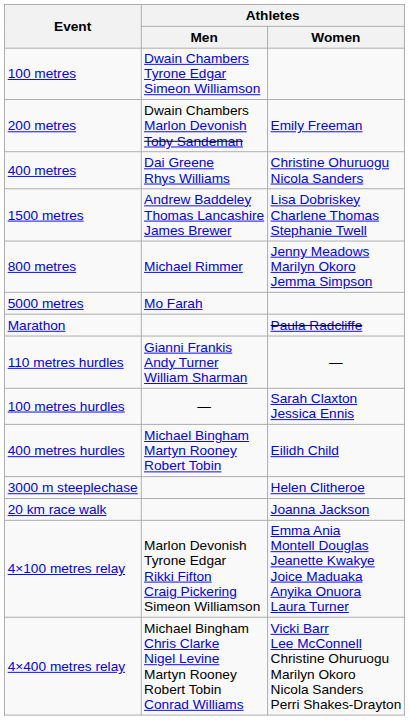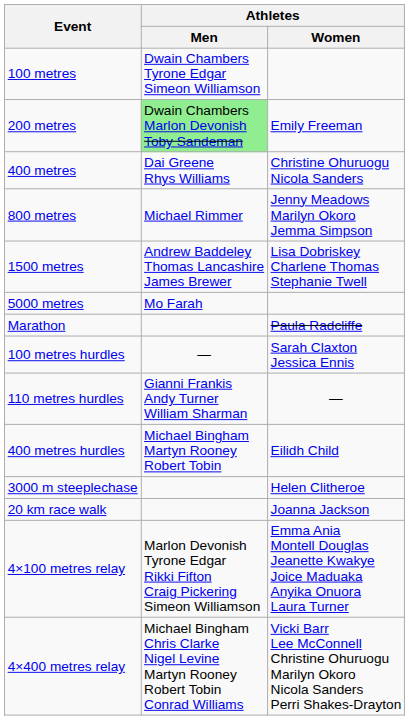 <table class=wikitable style="font-size:90%">
 <tr>
 <th rowspan=2>Event</th>
 <th colspan=2>Athletes</th>
 </tr>
 <tr>
 <th>Men</th>
 <th>Women</th>
 </tr>
 <tr>
 <td><a href='#'>100 metres</a></td>
 <td><a href='#'>Dwain Chambers</a><br><a href='#'>Tyrone Edgar</a><br><a href='#'>Simeon Williamson</a></td>
 <td></td>
 </tr>
 <tr>
 <td><a href='#'>200 metres</a></td>
-<td>Dwain Chambers<br><a href='#'>Marlon Devonish</a><br><s><a href='#'>Toby Sandeman</a></s> </td>
+<td style="background: lightgreen;">Dwain Chambers<br><a href='#'>Marlon Devonish</a><br><s><a href='#'>Toby Sandeman</a></s> </td>
 <td><a href='#'>Emily Freeman</a></td>
 </tr>
 <tr>
 <td><a href='#'>400 metres</a></td>
 <td><a href='#'>Dai Greene</a><br><a href='#'>Rhys Williams</a></td>
 <td><a href='#'>Christine Ohuruogu</a><br><a href='#'>Nicola Sanders</a></td>
 </tr>
 <tr>
+<td><a href='#'>800 metres</a></td>
+<td><a href='#'>Michael Rimmer</a></td>
+<td><a href='#'>Jenny Meadows</a><br><a href='#'>Marilyn Okoro</a><br><a href='#'>Jemma Simpson</a></td>
+</tr>
+<tr>
 <td><a href='#'>1500 metres</a></td>
 <td><a href='#'>Andrew Baddeley</a><br> <a href='#'>Thomas Lancashire</a><br><a href='#'>James Brewer</a></td>
 <td><a href='#'>Lisa Dobriskey</a><br><a href='#'>Charlene Thomas</a><br><a href='#'>Stephanie Twell</a></td>
-</tr>
-<tr>
-<td><a href='#'>800 metres</a></td>
-<td><a href='#'>Michael Rimmer</a></td>
-<td><a href='#'>Jenny Meadows</a><br><a href='#'>Marilyn Okoro</a><br><a href='#'>Jemma Simpson</a></td>
 </tr>
 <tr>
 <td><a href='#'>5000 metres</a></td>
 <td><a href='#'>Mo Farah</a></td>
 <td></td>
 </tr>
 <tr>
 <td><a href='#'>Marathon</a></td>
 <td></td>
 <td><s><a href='#'>Paula Radcliffe</a></s></td>
 </tr>
 <tr>
+<td><a href='#'>100 metres hurdles</a></td>
+<td align=center>—</td>
+<td><a href='#'>Sarah Claxton</a><br><a href='#'>Jessica Ennis</a></td>
+</tr>
+<tr>
 <td><a href='#'>110 metres hurdles</a></td>
 <td><a href='#'>Gianni Frankis</a><br><a href='#'>Andy Turner</a><br><a href='#'>William Sharman</a></td>
 <td align=center>—</td>
-</tr>
-<tr>
-<td><a href='#'>100 metres hurdles</a></td>
-<td align=center>—</td>
-<td><a href='#'>Sarah Claxton</a><br><a href='#'>Jessica Ennis</a></td>
 </tr>
 <tr>
 <td><a href='#'>400 metres hurdles</a></td>
 <td><a href='#'>Michael Bingham</a><br><a href='#'>Martyn Rooney</a><br><a href='#'>Robert Tobin</a></td>
 <td><a href='#'>Eilidh Child</a><br></td>
 </tr>
 <tr>
 <td><a href='#'>3000 m steeplechase</a></td>
 <td></td>
 <td><a href='#'>Helen Clitheroe</a></td>
 </tr>
 <tr>
 <td><a href='#'>20 km race walk</a></td>
 <td></td>
 <td><a href='#'>Joanna Jackson</a></td>
 </tr>
 <tr>
 <td><a href='#'>4×100 metres relay</a></td>
 <td><br>Marlon Devonish<br>Tyrone Edgar<br><a href='#'>Rikki Fifton</a><br><a href='#'>Craig Pickering</a><br>Simeon Williamson</td>
 <td><a href='#'>Emma Ania</a><br><a href='#'>Montell Douglas</a><br><a href='#'>Jeanette Kwakye</a><br><a href='#'>Joice Maduaka</a><br><a href='#'>Anyika Onuora</a><br><a href='#'>Laura Turner</a></td>
 </tr>
 <tr>
 <td><a href='#'>4×400 metres relay</a></td>
 <td>Michael Bingham<br><a href='#'>Chris Clarke</a><br><a href='#'>Nigel Levine</a><br>Martyn Rooney<br>Robert Tobin<br><a href='#'>Conrad Williams</a></td>
 <td><a href='#'>Vicki Barr</a><br><a href='#'>Lee McConnell</a><br>Christine Ohuruogu<br>Marilyn Okoro<br>Nicola Sanders<br>Perri Shakes-Drayton</td>
 </tr>
 </table>
